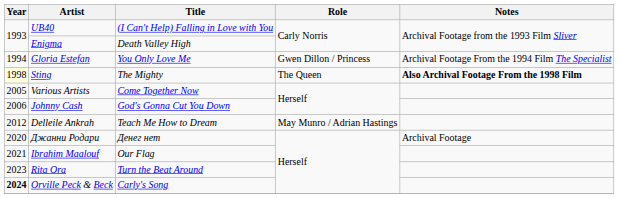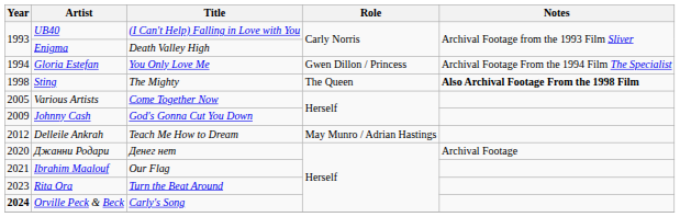 <table class="wikitable sortable">
 <tr>
 <th>Year</th>
 <th>Artist</th>
 <th>Title</th>
 <th>Role</th>
 <th class="unsortable">Notes</th>
 </tr>
 <tr>
 <td rowspan=2>1993</td>
 <td><em><a href='#'>UB40</a></em></td>
 <td><em><a href='#'>(I Can't Help) Falling in Love with You</a></em></td>
 <td rowspan="2">Carly Norris</td>
 <td rowspan="2">Archival Footage from the 1993 Film <em><a href='#'>Sliver</a></em></td>
 </tr>
 <tr>
 <td><em><a href='#'>Enigma</a></em></td>
 <td><em>Death Valley High</em></td>
 </tr>
 <tr>
 <td>1994</td>
 <td><em><a href='#'>Gloria Estefan</a></em></td>
 <td><em><a href='#'>You Only Love Me</a></em></td>
 <td>Gwen Dillon / Princess</td>
 <td>Archival Footage From the 1994 Film <em><a href='#'>The Specialist</a></em></td>
 </tr>
 <tr>
-<td style="background: lightyellow;">1998</td>
+<td>1998</td>
 <td><em><a href='#'>Sting</a></em></td>
 <td><em>The Mighty</em></td>
 <td>The Queen</td>
 <td><strong>Also Archival Footage From the 1998 Film <em></em></strong></td>
 </tr>
 <tr>
 <td>2005</td>
 <td><em>Various Artists</em></td>
 <td><em><a href='#'>Come Together Now</a></em></td>
 <td rowspan=2>Herself</td>
 <td></td>
 </tr>
 <tr>
-<td>2006</td>
+<td>2009</td>
 <td><em><a href='#'>Johnny Cash</a></em></td>
 <td><em><a href='#'>God's Gonna Cut You Down</a></em></td>
 <td></td>
 </tr>
 <tr>
 <td>2012</td>
 <td><em>Delleile Ankrah</em></td>
 <td><em>Teach Me How to Dream</em></td>
 <td>May Munro / Adrian Hastings</td>
 <td></td>
 </tr>
 <tr>
 <td>2020</td>
 <td><em>Джанни Родари</em></td>
 <td><em>Денег нет</em></td>
 <td rowspan=4>Herself</td>
 <td>Archival Footage</td>
 </tr>
 <tr>
 <td>2021</td>
 <td><em><a href='#'>Ibrahim Maalouf</a></em></td>
 <td><em>Our Flag</em></td>
 <td></td>
 </tr>
 <tr>
 <td>2023</td>
 <td><em><a href='#'>Rita Ora</a></em></td>
 <td><em><a href='#'>Turn the Beat Around</a></em></td>
 <td></td>
 </tr>
 <tr>
 <td><strong>2024</strong></td>
 <td><em><a href='#'>Orville Peck</a> & <a href='#'>Beck</a></em></td>
 <td><em><a href='#'>Carly's Song</a></em></td>
 <td></td>
 </tr>
 <tr>
 </tr>
 </table>
